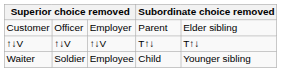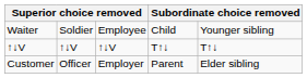 <table class="wikitable">
 <tr>
 <th colspan="3">Superior choice removed</th>
 <th colspan="2">Subordinate choice removed</th>
 </tr>
 <tr>
-<td>Customer</td>
-<td>Officer</td>
-<td>Employer</td>
-<td>Parent</td>
-<td>Elder sibling</td>
+<td>Waiter</td>
+<td>Soldier</td>
+<td>Employee</td>
+<td>Child</td>
+<td>Younger sibling</td>
 </tr>
 <tr>
 <td>↑↓V</td>
 <td>↑↓V</td>
 <td>↑↓V</td>
 <td>T↑↓</td>
 <td>T↑↓</td>
 </tr>
 <tr>
-<td>Waiter</td>
-<td>Soldier</td>
-<td>Employee</td>
-<td>Child</td>
-<td>Younger sibling</td>
+<td>Customer</td>
+<td>Officer</td>
+<td>Employer</td>
+<td>Parent</td>
+<td>Elder sibling</td>
 </tr>
 </table>
